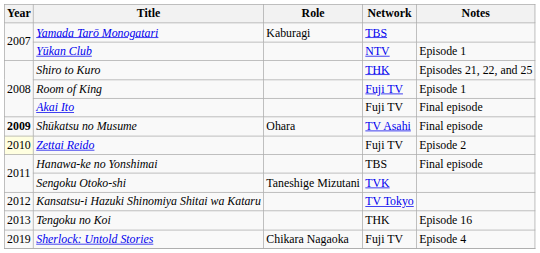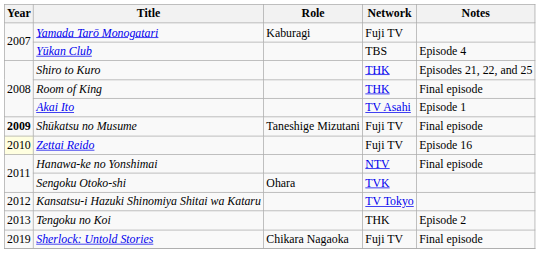 <table class="wikitable">
 <tr>
 <th>Year</th>
 <th>Title</th>
 <th>Role</th>
 <th>Network</th>
 <th>Notes</th>
 </tr>
 <tr>
 <td rowspan="2">2007</td>
 <td><em><a href='#'>Yamada Tarō Monogatari</a></em></td>
 <td>Kaburagi</td>
-<td><a href='#'>TBS</a></td>
+<td>Fuji TV</td>
 <td></td>
 </tr>
 <tr>
 <td><em><a href='#'>Yūkan Club</a></em></td>
 <td></td>
-<td><a href='#'>NTV</a></td>
-<td>Episode 1</td>
+<td>TBS</td>
+<td>Episode 4</td>
 </tr>
 <tr>
 <td rowspan="3">2008</td>
 <td><em>Shiro to Kuro</em></td>
 <td></td>
 <td><a href='#'>THK</a></td>
 <td>Episodes 21, 22, and 25</td>
 </tr>
 <tr>
 <td><em>Room of King</em></td>
 <td></td>
-<td><a href='#'>Fuji TV</a></td>
-<td>Episode 1</td>
+<td><a href='#'>THK</a></td>
+<td>Final episode</td>
 </tr>
 <tr>
 <td><em><a href='#'>Akai Ito</a></em></td>
 <td></td>
-<td>Fuji TV</td>
-<td>Final episode</td>
+<td><a href='#'>TV Asahi</a></td>
+<td>Episode 1</td>
 </tr>
 <tr>
 <td><strong>2009</strong></td>
 <td><em>Shūkatsu no Musume</em></td>
-<td>Ohara</td>
-<td><a href='#'>TV Asahi</a></td>
+<td>Taneshige Mizutani</td>
+<td>Fuji TV</td>
 <td>Final episode</td>
 </tr>
 <tr>
 <td style="background: lightyellow;">2010</td>
 <td><em><a href='#'>Zettai Reido</a></em></td>
 <td></td>
 <td>Fuji TV</td>
-<td>Episode 2</td>
+<td>Episode 16</td>
 </tr>
 <tr>
 <td rowspan="2">2011</td>
 <td><em>Hanawa-ke no Yonshimai</em></td>
 <td></td>
-<td>TBS</td>
+<td><a href='#'>NTV</a></td>
 <td>Final episode</td>
 </tr>
 <tr>
 <td><em>Sengoku Otoko-shi</em></td>
-<td>Taneshige Mizutani</td>
+<td>Ohara</td>
 <td><a href='#'>TVK</a></td>
 <td></td>
 </tr>
 <tr>
 <td>2012</td>
 <td><em>Kansatsu-i Hazuki Shinomiya Shitai wa Kataru</em></td>
 <td></td>
 <td><a href='#'>TV Tokyo</a></td>
 <td></td>
 </tr>
 <tr>
 <td>2013</td>
 <td><em>Tengoku no Koi</em></td>
 <td></td>
 <td>THK</td>
-<td>Episode 16</td>
+<td>Episode 2</td>
 </tr>
 <tr>
 <td>2019</td>
 <td><em><a href='#'>Sherlock: Untold Stories</a></em></td>
 <td>Chikara Nagaoka</td>
 <td>Fuji TV</td>
-<td>Episode 4</td>
+<td>Final episode</td>
 </tr>
 <tr>
 </tr>
 </table>
